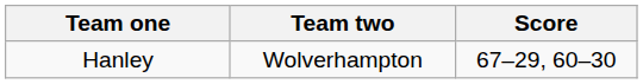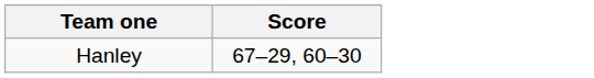 <table class="wikitable" style="text-align: center">
 <tr>
 <th width=150>Team one</th>
-<th width=150>Team two</th>
 <th width=120>Score</th>
 </tr>
 <tr>
 <td>Hanley</td>
-<td>Wolverhampton</td>
 <td>67–29, 60–30</td>
 </tr>
 </table>
